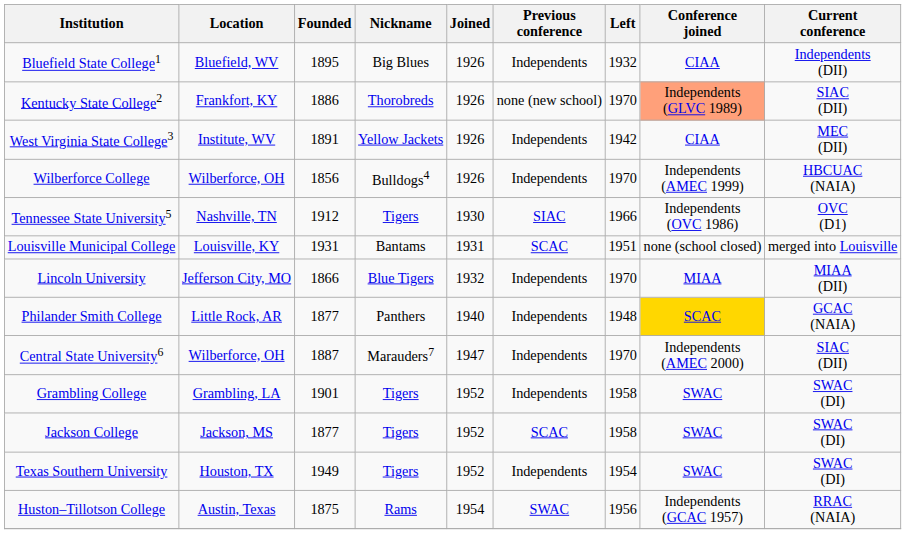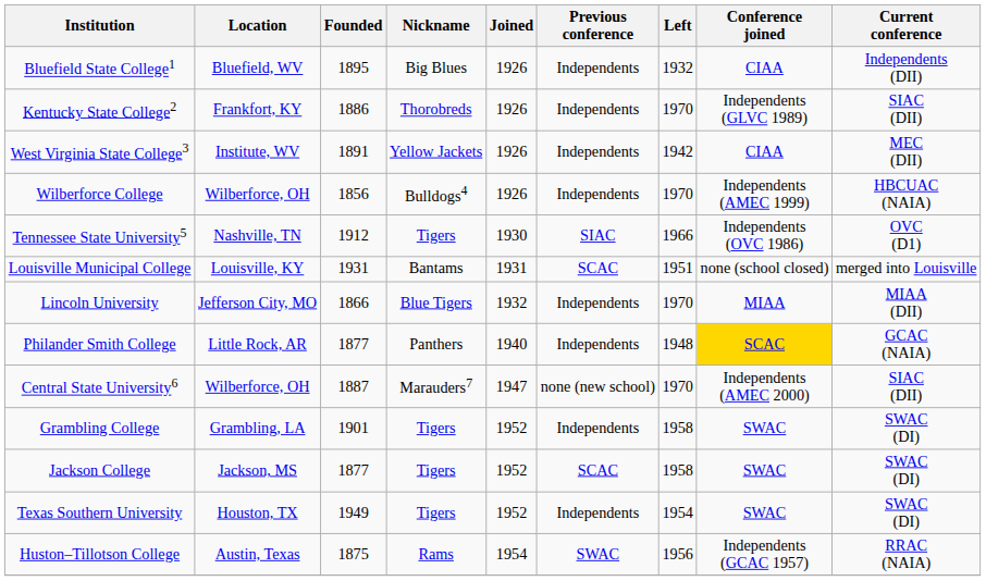 <table class="wikitable sortable" style="text-align:center">
 <tr>
 <th>Institution</th>
 <th>Location</th>
 <th>Founded</th>
 <th>Nickname</th>
 <th>Joined</th>
 <th>Previous<br>conference</th>
 <th>Left</th>
 <th>Conference<br>joined</th>
 <th>Current<br>conference</th>
 </tr>
 <tr>
 <td><a href='#'>Bluefield State College</a><sup>1</sup></td>
 <td><a href='#'>Bluefield, WV</a></td>
 <td>1895</td>
 <td>Big Blues</td>
 <td>1926</td>
 <td>Independents</td>
 <td>1932</td>
 <td><a href='#'>CIAA</a></td>
 <td><a href='#'>Independents</a><br>(DII)</td>
 </tr>
 <tr>
 <td><a href='#'>Kentucky State College</a><sup>2</sup></td>
 <td><a href='#'>Frankfort, KY</a></td>
 <td>1886</td>
 <td><a href='#'>Thorobreds</a></td>
 <td>1926</td>
-<td>none (new school)</td>
+<td>Independents</td>
 <td>1970</td>
-<td style="background: lightsalmon;">Independents<br>(<a href='#'>GLVC</a> 1989)</td>
+<td>Independents<br>(<a href='#'>GLVC</a> 1989)</td>
 <td><a href='#'>SIAC</a><br>(DII)</td>
 </tr>
 <tr>
 <td><a href='#'>West Virginia State College</a><sup>3</sup></td>
 <td><a href='#'>Institute, WV</a></td>
 <td>1891</td>
 <td><a href='#'>Yellow Jackets</a></td>
 <td>1926</td>
 <td>Independents</td>
 <td>1942</td>
 <td><a href='#'>CIAA</a></td>
 <td><a href='#'>MEC</a><br>(DII)</td>
 </tr>
 <tr>
 <td><a href='#'>Wilberforce College</a></td>
 <td><a href='#'>Wilberforce, OH</a></td>
 <td>1856</td>
 <td>Bulldogs<sup>4</sup></td>
 <td>1926</td>
 <td>Independents</td>
 <td>1970</td>
 <td>Independents<br>(<a href='#'>AMEC</a> 1999)</td>
 <td><a href='#'>HBCUAC</a><br>(NAIA)</td>
 </tr>
 <tr>
 <td><a href='#'>Tennessee State University</a><sup>5</sup></td>
 <td><a href='#'>Nashville, TN</a></td>
 <td>1912</td>
 <td><a href='#'>Tigers</a></td>
 <td>1930</td>
 <td><a href='#'>SIAC</a></td>
 <td>1966</td>
 <td>Independents<br>(<a href='#'>OVC</a> 1986)</td>
 <td><a href='#'>OVC</a><br>(D1)</td>
 </tr>
 <tr>
 <td><a href='#'>Louisville Municipal College</a></td>
 <td><a href='#'>Louisville, KY</a></td>
 <td>1931</td>
 <td>Bantams</td>
 <td>1931</td>
 <td><a href='#'>SCAC</a></td>
 <td>1951</td>
 <td>none (school closed)</td>
 <td>merged into <a href='#'>Louisville</a></td>
 </tr>
 <tr>
 <td><a href='#'>Lincoln University</a></td>
 <td><a href='#'>Jefferson City, MO</a></td>
 <td>1866</td>
 <td><a href='#'>Blue Tigers</a></td>
 <td>1932</td>
 <td>Independents</td>
 <td>1970</td>
 <td><a href='#'>MIAA</a></td>
 <td><a href='#'>MIAA</a><br>(DII)</td>
 </tr>
 <tr>
 <td><a href='#'>Philander Smith College</a></td>
 <td><a href='#'>Little Rock, AR</a></td>
 <td>1877</td>
 <td>Panthers</td>
 <td>1940</td>
 <td>Independents</td>
 <td>1948</td>
 <td style="background: gold;"><a href='#'>SCAC</a></td>
 <td><a href='#'>GCAC</a><br>(NAIA)</td>
 </tr>
 <tr>
 <td><a href='#'>Central State University</a><sup>6</sup></td>
 <td><a href='#'>Wilberforce, OH</a></td>
 <td>1887</td>
 <td>Marauders<sup>7</sup></td>
 <td>1947</td>
-<td>Independents</td>
+<td>none (new school)</td>
 <td>1970</td>
 <td>Independents<br>(<a href='#'>AMEC</a> 2000)</td>
 <td><a href='#'>SIAC</a><br>(DII)</td>
 </tr>
 <tr>
 <td><a href='#'>Grambling College</a></td>
 <td><a href='#'>Grambling, LA</a></td>
 <td>1901</td>
 <td><a href='#'>Tigers</a></td>
 <td>1952</td>
 <td>Independents</td>
 <td>1958</td>
 <td><a href='#'>SWAC</a></td>
 <td><a href='#'>SWAC</a><br>(DI)</td>
 </tr>
 <tr>
 <td><a href='#'>Jackson College</a></td>
 <td><a href='#'>Jackson, MS</a></td>
 <td>1877</td>
 <td><a href='#'>Tigers</a></td>
 <td>1952</td>
 <td><a href='#'>SCAC</a></td>
 <td>1958</td>
 <td><a href='#'>SWAC</a></td>
 <td><a href='#'>SWAC</a><br>(DI)</td>
 </tr>
 <tr>
 <td><a href='#'>Texas Southern University</a></td>
 <td><a href='#'>Houston, TX</a></td>
 <td>1949</td>
 <td><a href='#'>Tigers</a></td>
 <td>1952</td>
 <td>Independents</td>
 <td>1954</td>
 <td><a href='#'>SWAC</a></td>
 <td><a href='#'>SWAC</a><br>(DI)</td>
 </tr>
 <tr>
 <td><a href='#'>Huston–Tillotson College</a></td>
 <td><a href='#'>Austin, Texas</a></td>
 <td>1875</td>
 <td><a href='#'>Rams</a></td>
 <td>1954</td>
 <td><a href='#'>SWAC</a></td>
 <td>1956</td>
 <td>Independents<br>(<a href='#'>GCAC</a> 1957)</td>
 <td><a href='#'>RRAC</a><br>(NAIA)</td>
 </tr>
 <tr>
 </tr>
 </table>
